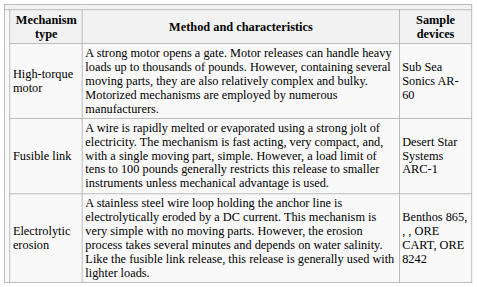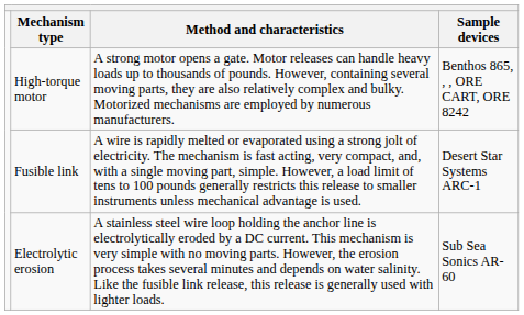 <table class="wikitable" border="1">
 <tr>
 <th colspan="4"></th>
 </tr>
 <tr>
 <td rowspan="4"></td>
 <th>Mechanism type</th>
 <th>Method and characteristics</th>
 <th>Sample devices</th>
 </tr>
 <tr>
 <td>High-torque motor</td>
 <td>A strong motor opens a gate.  Motor releases can handle heavy loads up to thousands of pounds.  However, containing several moving parts, they are also relatively complex and bulky.  Motorized mechanisms are employed by numerous manufacturers.</td>
-<td>Sub Sea Sonics AR-60</td>
+<td>Benthos 865, , , ORE CART, ORE 8242</td>
 </tr>
 <tr>
 <td>Fusible link</td>
 <td>A wire is rapidly melted or evaporated using a strong jolt of electricity.  The mechanism is fast acting, very compact, and, with a single moving part, simple.  However, a load limit of tens to 100 pounds generally restricts this release to smaller instruments unless mechanical advantage is used.</td>
 <td>Desert Star Systems ARC-1</td>
 </tr>
 <tr>
 <td>Electrolytic erosion</td>
 <td>A stainless steel wire loop holding the anchor line is electrolytically eroded by a DC current.  This mechanism is very simple with no moving parts.  However, the erosion process takes several minutes and depends on water salinity. Like the fusible link release, this release is generally used with lighter loads.</td>
-<td>Benthos 865, , , ORE CART, ORE 8242</td>
+<td>Sub Sea Sonics AR-60</td>
 </tr>
 </table>
